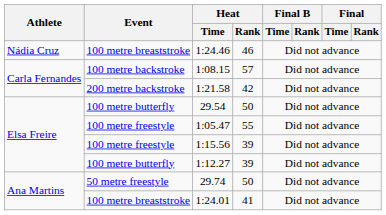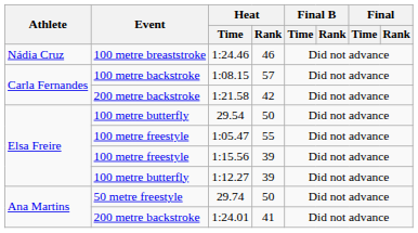 <table class=wikitable style="font-size:90%">
 <tr>
 <th rowspan="2">Athlete</th>
 <th rowspan="2">Event</th>
 <th colspan="2">Heat</th>
 <th colspan="2">Final B</th>
 <th colspan="2">Final</th>
 </tr>
 <tr style="font-size:95%">
 <th>Time</th>
 <th>Rank</th>
 <th>Time</th>
 <th>Rank</th>
 <th>Time</th>
 <th>Rank</th>
 </tr>
 <tr align=center>
 <td align=left><a href='#'>Nádia Cruz</a></td>
 <td align=left><a href='#'>100 metre breaststroke</a></td>
 <td>1:24.46</td>
 <td>46</td>
 <td colspan=4 align=center>Did not advance</td>
 </tr>
 <tr align=center>
 <td align=left rowspan=2><a href='#'>Carla Fernandes</a></td>
 <td align=left><a href='#'>100 metre backstroke</a></td>
 <td>1:08.15</td>
 <td>57</td>
 <td colspan=4 align=center>Did not advance</td>
 </tr>
 <tr align=center>
 <td align=left><a href='#'>200 metre backstroke</a></td>
 <td>1:21.58</td>
 <td>42</td>
 <td colspan=4 align=center>Did not advance</td>
 </tr>
 <tr align=center>
 <td align=left rowspan=4><a href='#'>Elsa Freire</a></td>
 <td align=left><a href='#'>100 metre butterfly</a></td>
 <td>29.54</td>
 <td>50</td>
 <td colspan=4 align=center>Did not advance</td>
 </tr>
 <tr align=center>
 <td align=left><a href='#'>100 metre freestyle</a></td>
 <td>1:05.47</td>
 <td>55</td>
 <td colspan=4 align=center>Did not advance</td>
 </tr>
 <tr align=center>
 <td align=left><a href='#'>100 metre freestyle</a></td>
 <td>1:15.56</td>
 <td>39</td>
 <td colspan=4 align=center>Did not advance</td>
 </tr>
 <tr align=center>
 <td align=left><a href='#'>100 metre butterfly</a></td>
 <td>1:12.27</td>
 <td>39</td>
 <td colspan=4 align=center>Did not advance</td>
 </tr>
 <tr align=center>
 <td align=left rowspan=2><a href='#'>Ana Martins</a></td>
 <td align=left><a href='#'>50 metre freestyle</a></td>
 <td>29.74</td>
 <td>50</td>
 <td colspan=4 align=center>Did not advance</td>
 </tr>
 <tr align=center>
-<td align=left><a href='#'>100 metre breaststroke</a></td>
+<td align=left><a href='#'>200 metre backstroke</a></td>
 <td>1:24.01</td>
 <td>41</td>
 <td colspan=4 align=center>Did not advance</td>
 </tr>
 </table>
